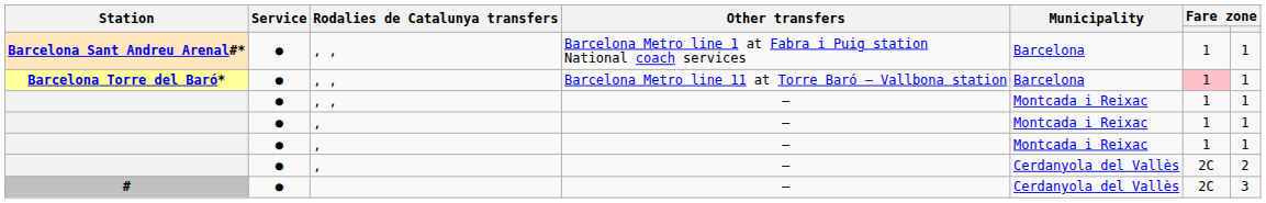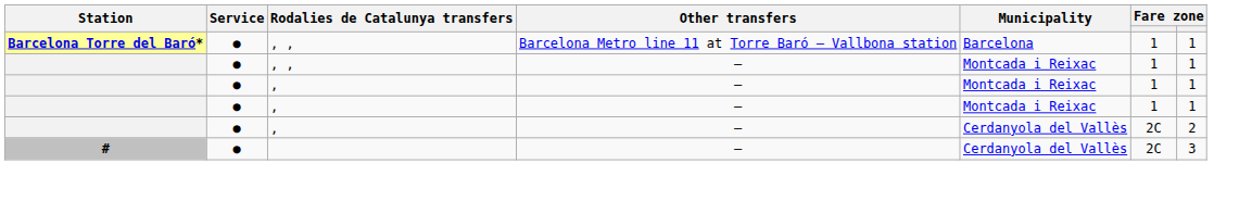 <table class="wikitable sortable plainrowheaders">
 <tr>
 <th scope=col rowspan=2>Station</th>
 <th scope=col rowspan=2>Service</th>
 <th scope=col rowspan=2>Rodalies de Catalunya transfers</th>
 <th scope=col rowspan=2>Other transfers</th>
 <th scope=col rowspan=2>Municipality</th>
 <th scope=col colspan=2>Fare zone</th>
 </tr>
 <tr>
 <th scope=col></th>
 <th scope=col></th>
 </tr>
 <tr>
-<th scope=row style="background-color:#FFE6BD"><a href='#'>Barcelona Sant Andreu Arenal</a>#*</th>
-<td align=center>●</td>
-<td>, , </td>
-<td><a href='#'>Barcelona Metro line 1</a> at <a href='#'>Fabra i Puig station</a><br> National <a href='#'>coach</a> services</td>
-<td><a href='#'>Barcelona</a></td>
-<td align=center>1</td>
-<td align=center>1</td>
-</tr>
-<tr>
 <th scope=row style="background-color:#FFFF99"><a href='#'>Barcelona Torre del Baró</a>*</th>
 <td align=center>●</td>
 <td>, , </td>
 <td><a href='#'>Barcelona Metro line 11</a> at <a href='#'>Torre Baró – Vallbona station</a></td>
 <td><a href='#'>Barcelona</a></td>
-<td align=center style="background: pink;">1</td>
+<td align=center>1</td>
 <td align=center>1</td>
 </tr>
 <tr>
 <th scope=row></th>
 <td align=center>●</td>
 <td>, , </td>
 <td align=center>—</td>
 <td><a href='#'>Montcada i Reixac</a></td>
 <td align=center>1</td>
 <td align=center>1</td>
 </tr>
 <tr>
 <th scope=row></th>
 <td align=center>●</td>
 <td>, </td>
 <td align=center>—</td>
 <td><a href='#'>Montcada i Reixac</a></td>
 <td align=center>1</td>
 <td align=center>1</td>
 </tr>
 <tr>
 <th scope=row></th>
 <td align=center>●</td>
 <td>, </td>
 <td align=center>—</td>
 <td><a href='#'>Montcada i Reixac</a></td>
 <td align=center>1</td>
 <td align=center>1</td>
 </tr>
 <tr>
 <th scope=row></th>
 <td align=center>●</td>
 <td>, </td>
 <td align=center>—</td>
 <td><a href='#'>Cerdanyola del Vallès</a></td>
 <td align=center>2C</td>
 <td align=center>2</td>
 </tr>
 <tr>
 <th scope=row style="background-color:#C0C0C0">#</th>
 <td align=center>●</td>
 <td></td>
 <td align=center>—</td>
 <td><a href='#'>Cerdanyola del Vallès</a></td>
 <td align=center>2C</td>
 <td align=center>3</td>
 </tr>
 </table>
